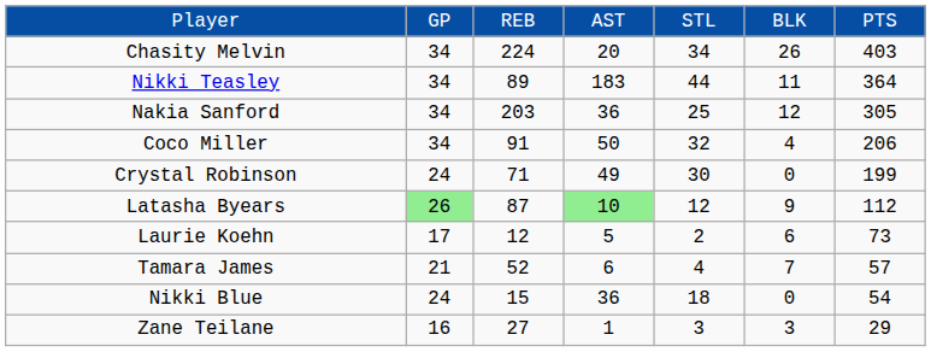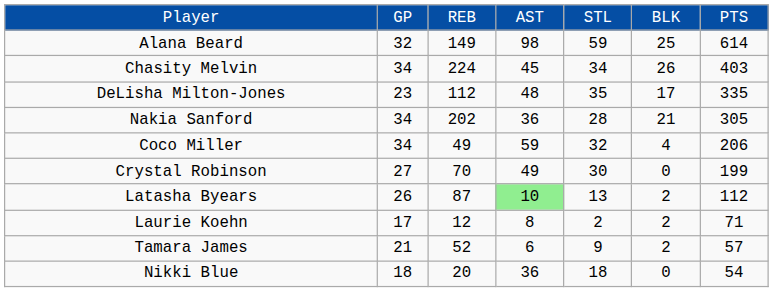 <table class="wikitable" width="50%">
 <tr align="center" style="background:#054ea4; color:white;">
 <td>Player</td>
 <td>GP</td>
 <td>REB</td>
 <td>AST</td>
 <td>STL</td>
 <td>BLK</td>
 <td>PTS</td>
 </tr>
 <tr align="center">
+<td>Alana Beard</td>
+<td>32</td>
+<td>149</td>
+<td>98</td>
+<td>59</td>
+<td>25</td>
+<td>614</td>
+</tr>
+<tr align="center">
 <td>Chasity Melvin</td>
 <td>34</td>
 <td>224</td>
-<td>20</td>
+<td>45</td>
 <td>34</td>
 <td>26</td>
 <td>403</td>
 </tr>
 <tr align="center">
-<td><a href='#'>Nikki Teasley</a></td>
-<td>34</td>
-<td>89</td>
-<td>183</td>
-<td>44</td>
-<td>11</td>
-<td>364</td>
+<td>DeLisha Milton-Jones</td>
+<td>23</td>
+<td>112</td>
+<td>48</td>
+<td>35</td>
+<td>17</td>
+<td>335</td>
 </tr>
 <tr align="center">
 <td>Nakia Sanford</td>
 <td>34</td>
-<td>203</td>
+<td>202</td>
 <td>36</td>
-<td>25</td>
-<td>12</td>
+<td>28</td>
+<td>21</td>
 <td>305</td>
 </tr>
 <tr align="center">
 <td>Coco Miller</td>
 <td>34</td>
-<td>91</td>
-<td>50</td>
+<td>49</td>
+<td>59</td>
 <td>32</td>
 <td>4</td>
 <td>206</td>
 </tr>
 <tr align="center">
 <td>Crystal Robinson</td>
-<td>24</td>
-<td>71</td>
+<td>27</td>
+<td>70</td>
 <td>49</td>
 <td>30</td>
 <td>0</td>
 <td>199</td>
 </tr>
 <tr align="center">
 <td>Latasha Byears</td>
-<td style="background: lightgreen;">26</td>
+<td>26</td>
 <td>87</td>
 <td style="background: lightgreen;">10</td>
-<td>12</td>
-<td>9</td>
+<td>13</td>
+<td>2</td>
 <td>112</td>
 </tr>
 <tr align="center">
 <td>Laurie Koehn</td>
 <td>17</td>
 <td>12</td>
-<td>5</td>
+<td>8</td>
 <td>2</td>
-<td>6</td>
-<td>73</td>
+<td>2</td>
+<td>71</td>
 </tr>
 <tr align="center">
 <td>Tamara James</td>
 <td>21</td>
 <td>52</td>
 <td>6</td>
-<td>4</td>
-<td>7</td>
+<td>9</td>
+<td>2</td>
 <td>57</td>
 </tr>
 <tr align="center">
 <td>Nikki Blue</td>
-<td>24</td>
-<td>15</td>
+<td>18</td>
+<td>20</td>
 <td>36</td>
 <td>18</td>
 <td>0</td>
 <td>54</td>
 </tr>
-<tr align="center">
-<td>Zane Teilane</td>
-<td>16</td>
-<td>27</td>
-<td>1</td>
-<td>3</td>
-<td>3</td>
-<td>29</td>
-</tr>
 </table>
